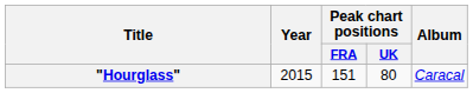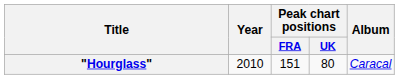 <table class="wikitable plainrowheaders" style="text-align:center;">
 <tr>
 <th scope="col" rowspan="2" style="width:18em;">Title</th>
 <th scope="col" rowspan="2" style="width:3em;">Year</th>
 <th scope="col" colspan="2">Peak chart positions</th>
 <th scope="col" rowspan="2">Album</th>
 </tr>
 <tr>
 <th style="width:3em;font-size:90%;"><a href='#'>FRA</a></th>
 <th style="width:3em;font-size:90%;"><a href='#'>UK</a><br></th>
 </tr>
 <tr>
 <th scope="row">"<a href='#'>Hourglass</a>"<br></th>
-<td>2015</td>
+<td>2010</td>
 <td>151</td>
 <td>80</td>
 <td><em><a href='#'>Caracal</a></em></td>
 </tr>
 </table>
